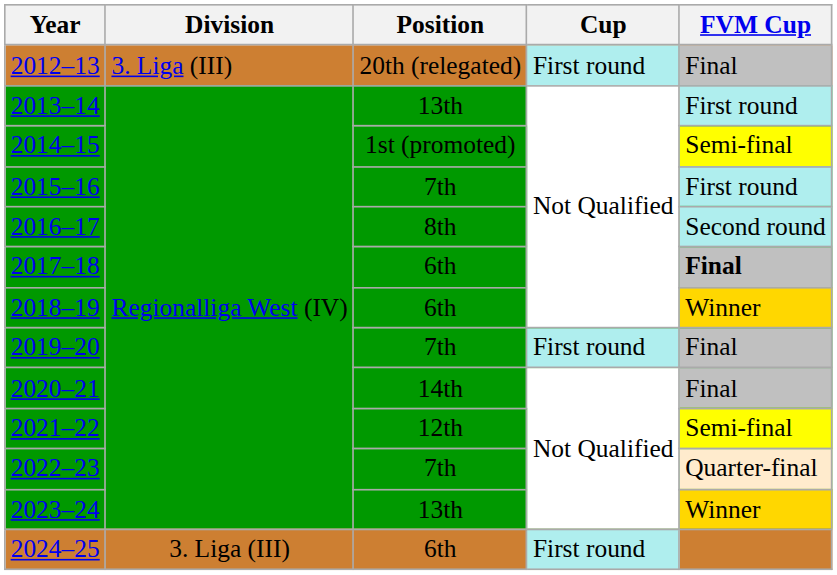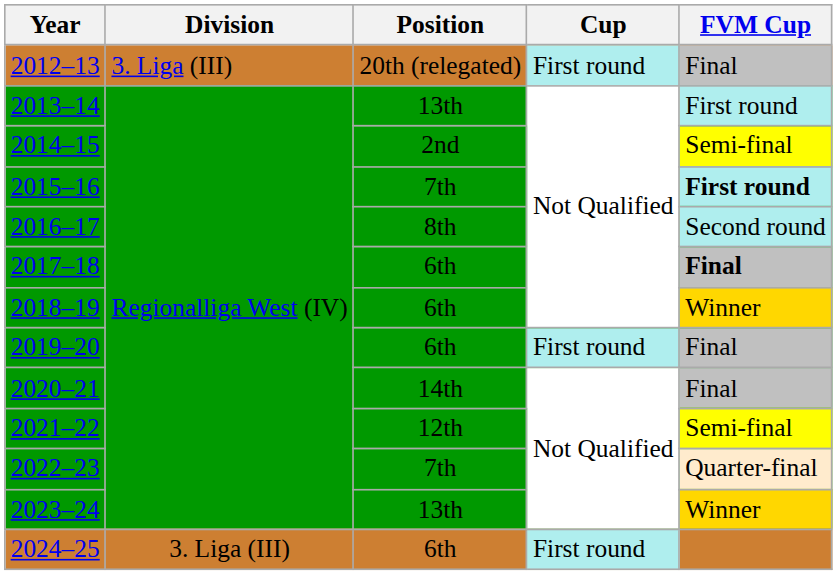 <table class="wikitable collapsible expanded">
 <tr align="center" bgcolor="#dfdfdf">
 <th><strong>Year</strong></th>
 <th><strong>Division</strong></th>
 <th><strong>Position</strong></th>
 <th><strong>Cup</strong></th>
 <th><strong><a href='#'>FVM Cup</a></strong></th>
 </tr>
 <tr bgcolor=#CD7F32 align="center">
 <td><a href='#'>2012–13</a></td>
 <td align="left"><a href='#'>3. Liga</a> (III)</td>
 <td>20th (relegated)</td>
 <td align="left" bgcolor=#afeeee>First round</td>
 <td align="left" bgcolor=silver>Final</td>
 </tr>
 <tr bgcolor=#009900 align="center">
 <td><a href='#'>2013–14</a></td>
 <td rowspan="11" align="left"><a href='#'>Regionalliga West</a> (IV)</td>
 <td>13th</td>
 <td rowspan="6" align="left" bgcolor="White">Not Qualified</td>
 <td align="left" bgcolor=#afeeee>First round</td>
 </tr>
 <tr bgcolor=#009900 align="center">
 <td><a href='#'>2014–15</a></td>
-<td>1st (promoted)</td>
+<td>2nd</td>
 <td align="left" bgcolor=yellow>Semi-final</td>
 </tr>
 <tr bgcolor=#009900 align="center">
 <td><a href='#'>2015–16</a></td>
 <td>7th</td>
-<td align="left" bgcolor=#afeeee>First round</td>
+<td align="left" bgcolor=#afeeee><strong>First round</strong></td>
 </tr>
 <tr bgcolor=#009900 align="center">
 <td><a href='#'>2016–17</a></td>
 <td>8th</td>
 <td bgcolor=#afeeee>Second round</td>
 </tr>
 <tr bgcolor=#009900 align="center">
 <td><a href='#'>2017–18</a></td>
 <td>6th</td>
 <td align="left" bgcolor=silver><strong>Final</strong></td>
 </tr>
 <tr bgcolor=#009900 align="center">
 <td><a href='#'>2018–19</a></td>
 <td>6th</td>
 <td align="left" bgcolor=gold>Winner</td>
 </tr>
 <tr bgcolor=#009900 align="center">
 <td><a href='#'>2019–20</a></td>
-<td>7th</td>
+<td>6th</td>
 <td align="left" bgcolor=#afeeee>First round</td>
 <td align="left" bgcolor=silver>Final</td>
 </tr>
 <tr bgcolor=#009900 align="center">
 <td><a href='#'>2020–21</a></td>
 <td>14th</td>
 <td rowspan="4" align="left" bgcolor="White">Not Qualified</td>
 <td align="left" bgcolor=silver>Final</td>
 </tr>
 <tr bgcolor=#009900 align="center">
 <td><a href='#'>2021–22</a></td>
 <td>12th</td>
 <td align="left" bgcolor=yellow>Semi-final</td>
 </tr>
 <tr bgcolor=#009900 align="center">
 <td><a href='#'>2022–23</a></td>
 <td>7th</td>
 <td align="left" bgcolor=#ffebcd>Quarter-final</td>
 </tr>
 <tr bgcolor=#009900 align="center">
 <td><a href='#'>2023–24</a></td>
 <td>13th</td>
 <td align="left" bgcolor=gold>Winner</td>
 </tr>
 <tr bgcolor=#CD7F32 align="center">
 <td><a href='#'>2024–25</a></td>
 <td>3. Liga (III)</td>
 <td>6th</td>
 <td align="left" bgcolor=#afeeee>First round</td>
 <td></td>
 </tr>
 </table>
